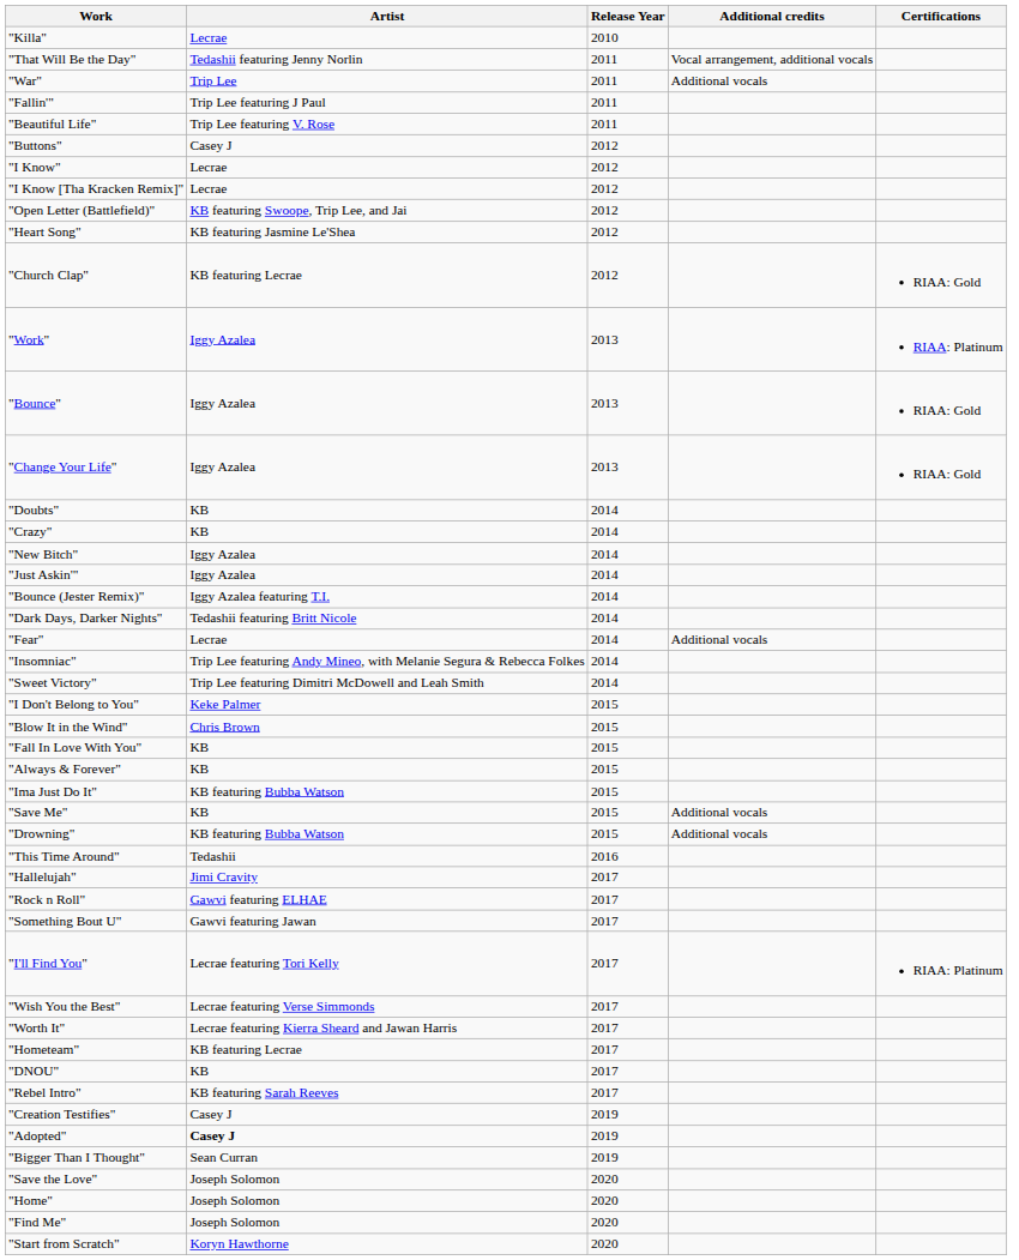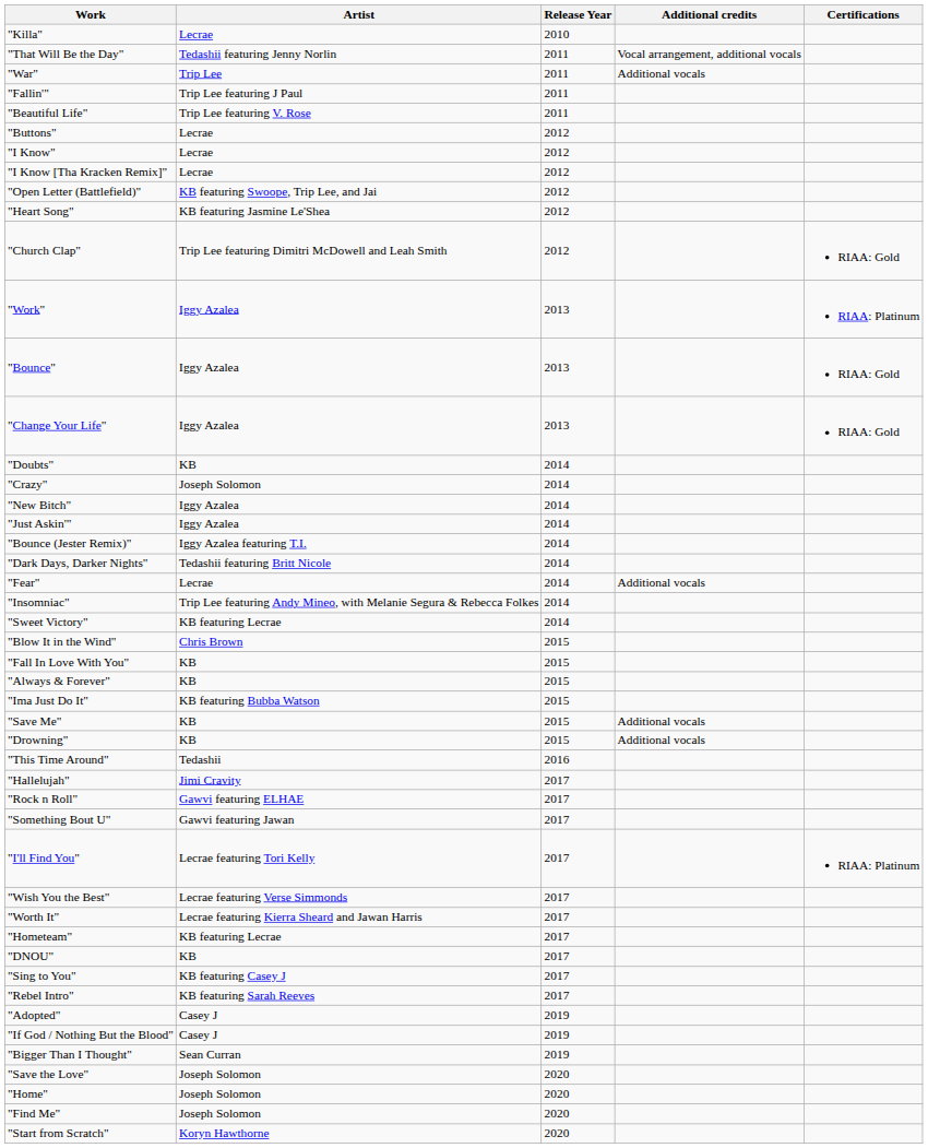 <table class="wikitable">
 <tr>
 <th>Work</th>
 <th>Artist</th>
 <th>Release Year</th>
 <th>Additional credits</th>
 <th>Certifications</th>
 </tr>
 <tr>
 <td>"Killa"</td>
 <td><a href='#'>Lecrae</a></td>
 <td>2010</td>
 <td></td>
 <td></td>
 </tr>
 <tr>
 <td>"That Will Be the Day"</td>
 <td><a href='#'>Tedashii</a> featuring Jenny Norlin</td>
 <td>2011</td>
 <td>Vocal arrangement, additional vocals</td>
 <td></td>
 </tr>
 <tr>
 <td>"War"</td>
 <td><a href='#'>Trip Lee</a></td>
 <td>2011</td>
 <td>Additional vocals</td>
 <td></td>
 </tr>
 <tr>
 <td>"Fallin'"</td>
 <td>Trip Lee featuring J Paul</td>
 <td>2011</td>
 <td></td>
 <td></td>
 </tr>
 <tr>
 <td>"Beautiful Life"</td>
 <td>Trip Lee featuring <a href='#'>V. Rose</a></td>
 <td>2011</td>
 <td></td>
 <td></td>
 </tr>
 <tr>
 <td>"Buttons"</td>
-<td>Casey J</td>
+<td>Lecrae</td>
 <td>2012</td>
 <td></td>
 <td></td>
 </tr>
 <tr>
 <td>"I Know"</td>
 <td>Lecrae</td>
 <td>2012</td>
 <td></td>
 <td></td>
 </tr>
 <tr>
 <td>"I Know [Tha Kracken Remix]"</td>
 <td>Lecrae</td>
 <td>2012</td>
 <td></td>
 <td></td>
 </tr>
 <tr>
 <td>"Open Letter (Battlefield)"</td>
 <td><a href='#'>KB</a> featuring <a href='#'>Swoope</a>, Trip Lee, and Jai</td>
 <td>2012</td>
 <td></td>
 <td></td>
 </tr>
 <tr>
 <td>"Heart Song"</td>
 <td>KB featuring Jasmine Le'Shea</td>
 <td>2012</td>
 <td></td>
 <td></td>
 </tr>
 <tr>
 <td>"Church Clap"</td>
-<td>KB featuring Lecrae</td>
+<td>Trip Lee featuring Dimitri McDowell and Leah Smith</td>
 <td>2012</td>
 <td></td>
 <td><br><ul><li>RIAA: Gold</li></ul></td>
 </tr>
 <tr>
 <td>"<a href='#'>Work</a>"</td>
 <td><a href='#'>Iggy Azalea</a></td>
 <td>2013</td>
 <td></td>
 <td><br><ul><li><a href='#'>RIAA</a>: Platinum</li></ul></td>
 </tr>
 <tr>
 <td>"<a href='#'>Bounce</a>"</td>
 <td>Iggy Azalea</td>
 <td>2013</td>
 <td></td>
 <td><br><ul><li>RIAA: Gold</li></ul></td>
 </tr>
 <tr>
 <td>"<a href='#'>Change Your Life</a>"</td>
 <td>Iggy Azalea</td>
 <td>2013</td>
 <td></td>
 <td><br><ul><li>RIAA: Gold</li></ul></td>
 </tr>
 <tr>
 <td>"Doubts"</td>
 <td>KB</td>
 <td>2014</td>
 <td></td>
 <td></td>
 </tr>
 <tr>
 <td>"Crazy"</td>
-<td>KB</td>
+<td>Joseph Solomon</td>
 <td>2014</td>
 <td></td>
 <td></td>
 </tr>
 <tr>
 <td>"New Bitch"</td>
 <td>Iggy Azalea</td>
 <td>2014</td>
 <td></td>
 <td></td>
 </tr>
 <tr>
 <td>"Just Askin'"</td>
 <td>Iggy Azalea</td>
 <td>2014</td>
 <td></td>
 <td></td>
 </tr>
 <tr>
 <td>"Bounce (Jester Remix)"</td>
 <td>Iggy Azalea featuring <a href='#'>T.I.</a></td>
 <td>2014</td>
 <td></td>
 <td></td>
 </tr>
 <tr>
 <td>"Dark Days, Darker Nights"</td>
 <td>Tedashii featuring <a href='#'>Britt Nicole</a></td>
 <td>2014</td>
 <td></td>
 <td></td>
 </tr>
 <tr>
 <td>"Fear"</td>
 <td>Lecrae</td>
 <td>2014</td>
 <td>Additional vocals</td>
 <td></td>
 </tr>
 <tr>
 <td>"Insomniac"</td>
 <td>Trip Lee featuring <a href='#'>Andy Mineo</a>, with Melanie Segura & Rebecca Folkes</td>
 <td>2014</td>
 <td></td>
 <td></td>
 </tr>
 <tr>
 <td>"Sweet Victory"</td>
-<td>Trip Lee featuring Dimitri McDowell and Leah Smith</td>
+<td>KB featuring Lecrae</td>
 <td>2014</td>
-<td></td>
-<td></td>
-</tr>
-<tr>
-<td>"I Don't Belong to You"</td>
-<td><a href='#'>Keke Palmer</a></td>
-<td>2015</td>
 <td></td>
 <td></td>
 </tr>
 <tr>
 <td>"Blow It in the Wind"</td>
 <td><a href='#'>Chris Brown</a></td>
 <td>2015</td>
 <td></td>
 <td></td>
 </tr>
 <tr>
 <td>"Fall In Love With You"</td>
 <td>KB</td>
 <td>2015</td>
 <td></td>
 <td></td>
 </tr>
 <tr>
 <td>"Always & Forever"</td>
 <td>KB</td>
 <td>2015</td>
 <td></td>
 <td></td>
 </tr>
 <tr>
 <td>"Ima Just Do It"</td>
 <td>KB featuring <a href='#'>Bubba Watson</a></td>
 <td>2015</td>
 <td></td>
 <td></td>
 </tr>
 <tr>
 <td>"Save Me"</td>
 <td>KB</td>
 <td>2015</td>
 <td>Additional vocals</td>
 <td></td>
 </tr>
 <tr>
 <td>"Drowning"</td>
-<td>KB featuring <a href='#'>Bubba Watson</a></td>
+<td>KB</td>
 <td>2015</td>
 <td>Additional vocals</td>
 <td></td>
 </tr>
 <tr>
 <td>"This Time Around"</td>
 <td>Tedashii</td>
 <td>2016</td>
 <td></td>
 <td></td>
 </tr>
 <tr>
 <td>"Hallelujah"</td>
 <td><a href='#'>Jimi Cravity</a></td>
 <td>2017</td>
 <td></td>
 <td></td>
 </tr>
 <tr>
 <td>"Rock n Roll"</td>
 <td><a href='#'>Gawvi</a> featuring <a href='#'>ELHAE</a></td>
 <td>2017</td>
 <td></td>
 <td></td>
 </tr>
 <tr>
 <td>"Something Bout U"</td>
 <td>Gawvi featuring Jawan</td>
 <td>2017</td>
 <td></td>
 <td></td>
 </tr>
 <tr>
 <td>"<a href='#'>I'll Find You</a>"</td>
 <td>Lecrae featuring <a href='#'>Tori Kelly</a></td>
 <td>2017</td>
 <td></td>
 <td><br><ul><li>RIAA: Platinum</li></ul></td>
 </tr>
 <tr>
 <td>"Wish You the Best"</td>
 <td>Lecrae featuring <a href='#'>Verse Simmonds</a></td>
 <td>2017</td>
 <td></td>
 <td></td>
 </tr>
 <tr>
 <td>"Worth It"</td>
 <td>Lecrae featuring <a href='#'>Kierra Sheard</a> and Jawan Harris</td>
 <td>2017</td>
 <td></td>
 <td></td>
 </tr>
 <tr>
 <td>"Hometeam"</td>
 <td>KB featuring Lecrae</td>
 <td>2017</td>
 <td></td>
 <td></td>
 </tr>
 <tr>
 <td>"DNOU"</td>
 <td>KB</td>
 <td>2017</td>
 <td></td>
 <td></td>
 </tr>
 <tr>
+<td>"Sing to You"</td>
+<td>KB featuring <a href='#'>Casey J</a></td>
+<td>2017</td>
+<td></td>
+<td></td>
+</tr>
+<tr>
 <td>"Rebel Intro"</td>
 <td>KB featuring <a href='#'>Sarah Reeves</a></td>
 <td>2017</td>
 <td></td>
 <td></td>
 </tr>
 <tr>
-<td>"Creation Testifies"</td>
+<td>"Adopted"</td>
 <td>Casey J</td>
 <td>2019</td>
 <td></td>
 <td></td>
 </tr>
 <tr>
-<td>"Adopted"</td>
-<td><strong>Casey J</strong></td>
+<td>"If God / Nothing But the Blood"</td>
+<td>Casey J</td>
 <td>2019</td>
 <td></td>
 <td></td>
 </tr>
 <tr>
 <td>"Bigger Than I Thought"</td>
 <td>Sean Curran</td>
 <td>2019</td>
 <td></td>
 <td></td>
 </tr>
 <tr>
 <td>"Save the Love"</td>
 <td>Joseph Solomon</td>
 <td>2020</td>
 <td></td>
 <td></td>
 </tr>
 <tr>
 <td>"Home"</td>
 <td>Joseph Solomon</td>
 <td>2020</td>
 <td></td>
 <td></td>
 </tr>
 <tr>
 <td>"Find Me"</td>
 <td>Joseph Solomon</td>
 <td>2020</td>
 <td></td>
 <td></td>
 </tr>
 <tr>
 <td>"Start from Scratch"</td>
 <td><a href='#'>Koryn Hawthorne</a></td>
 <td>2020</td>
 <td></td>
 <td></td>
 </tr>
 </table>
